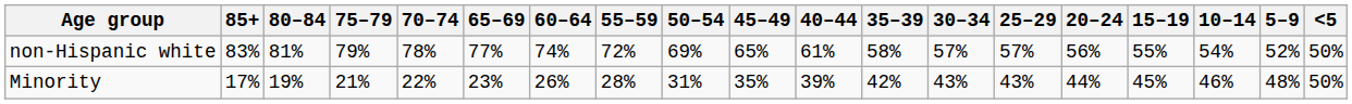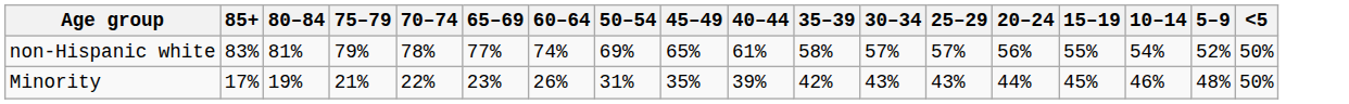 <table class="wikitable">
 <tr>
 <th>Age group</th>
 <th>85+</th>
 <th>80–84</th>
 <th>75–79</th>
 <th>70–74</th>
 <th>65–69</th>
 <th>60–64</th>
-<th>55–59</th>
 <th>50–54</th>
 <th>45–49</th>
 <th>40–44</th>
 <th>35–39</th>
 <th>30–34</th>
 <th>25–29</th>
 <th>20–24</th>
 <th>15–19</th>
 <th>10–14</th>
 <th>5–9</th>
 <th><5</th>
 </tr>
 <tr>
 <td>non-Hispanic white</td>
 <td>83%</td>
 <td>81%</td>
 <td>79%</td>
 <td>78%</td>
 <td>77%</td>
 <td>74%</td>
-<td>72%</td>
 <td>69%</td>
 <td>65%</td>
 <td>61%</td>
 <td>58%</td>
 <td>57%</td>
 <td>57%</td>
 <td>56%</td>
 <td>55%</td>
 <td>54%</td>
 <td>52%</td>
 <td>50%</td>
 </tr>
 <tr>
 <td>Minority</td>
 <td>17%</td>
 <td>19%</td>
 <td>21%</td>
 <td>22%</td>
 <td>23%</td>
 <td>26%</td>
-<td>28%</td>
 <td>31%</td>
 <td>35%</td>
 <td>39%</td>
 <td>42%</td>
 <td>43%</td>
 <td>43%</td>
 <td>44%</td>
 <td>45%</td>
 <td>46%</td>
 <td>48%</td>
 <td>50%</td>
 </tr>
 </table>
